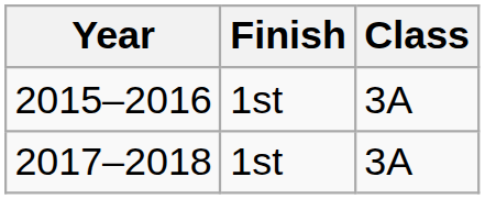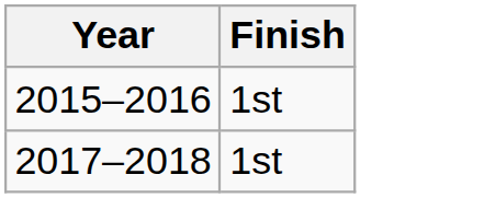 <table class="wikitable">
 <tr>
 <th>Year</th>
 <th>Finish</th>
-<th>Class</th>
 </tr>
 <tr>
 <td>2015–2016</td>
 <td>1st</td>
-<td>3A</td>
 </tr>
 <tr>
 <td>2017–2018</td>
 <td>1st</td>
-<td>3A</td>
 </tr>
 </table>
